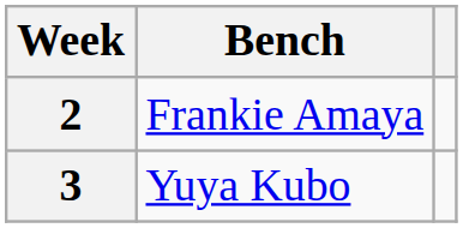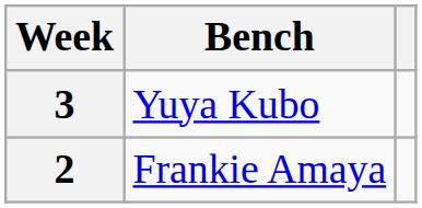 <table class="wikitable">
 <tr>
 <th>Week</th>
 <th>Bench</th>
 <th></th>
 </tr>
 <tr>
+<th>3</th>
+<td> <a href='#'>Yuya Kubo</a></td>
+<td></td>
+</tr>
+<tr>
 <th>2</th>
 <td> <a href='#'>Frankie Amaya</a></td>
 <td></td>
 </tr>
-<tr>
-<th>3</th>
-<td> <a href='#'>Yuya Kubo</a></td>
-<td></td>
-</tr>
 </table>
